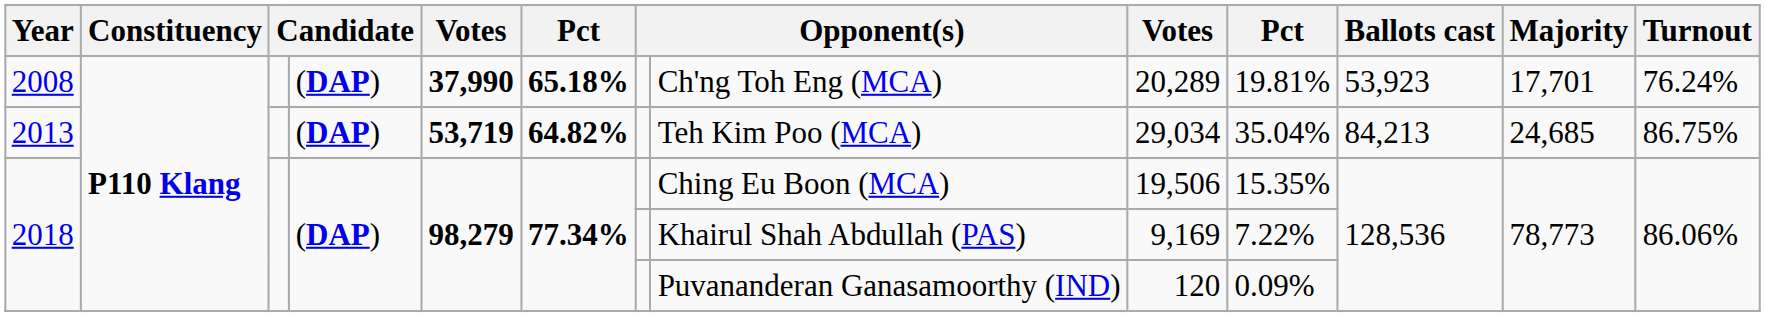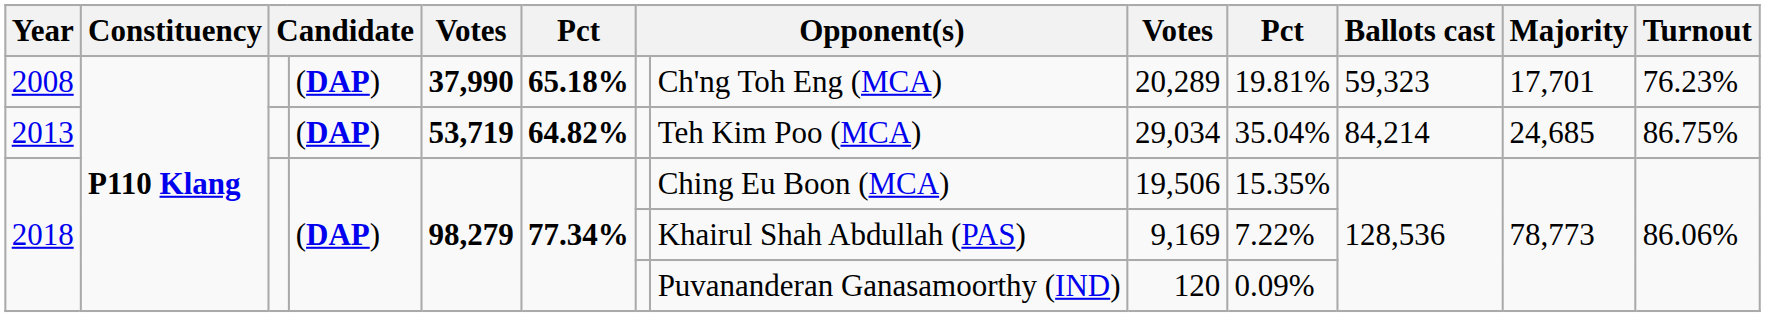 <table class="wikitable" style="margin:0.5em ; font-size:95%">
 <tr>
 <th>Year</th>
 <th>Constituency</th>
 <th colspan=2>Candidate</th>
 <th>Votes</th>
 <th>Pct</th>
 <th colspan=2>Opponent(s)</th>
 <th>Votes</th>
 <th>Pct</th>
 <th>Ballots cast</th>
 <th>Majority</th>
 <th>Turnout</th>
 </tr>
 <tr>
 <td><a href='#'>2008</a></td>
 <td rowspan=5><strong>P110 <a href='#'>Klang</a></strong></td>
 <td></td>
 <td> (<a href='#'><strong>DAP</strong></a>)</td>
 <td align="right"><strong>37,990</strong></td>
 <td><strong>65.18%</strong></td>
 <td></td>
 <td>Ch'ng Toh Eng (<a href='#'>MCA</a>)</td>
 <td align="right">20,289</td>
 <td>19.81%</td>
-<td>53,923</td>
+<td>59,323</td>
 <td>17,701</td>
-<td>76.24%</td>
+<td>76.23%</td>
 </tr>
 <tr>
 <td><a href='#'>2013</a></td>
 <td></td>
 <td> (<a href='#'><strong>DAP</strong></a>)</td>
 <td align="right"><strong>53,719</strong></td>
 <td><strong>64.82%</strong></td>
 <td></td>
 <td>Teh Kim Poo (<a href='#'>MCA</a>)</td>
 <td align="right">29,034</td>
 <td>35.04%</td>
-<td>84,213</td>
+<td>84,214</td>
 <td>24,685</td>
 <td>86.75%</td>
 </tr>
 <tr>
 <td rowspan=3><a href='#'>2018</a></td>
 <td rowspan=3 ></td>
 <td rowspan=3> (<a href='#'><strong>DAP</strong></a>)</td>
 <td rowspan=3 align="right"><strong>98,279</strong></td>
 <td rowspan=3><strong>77.34%</strong></td>
 <td></td>
 <td>Ching Eu Boon (<a href='#'>MCA</a>)</td>
 <td align="right">19,506</td>
 <td>15.35%</td>
 <td rowspan=3>128,536</td>
 <td rowspan=3>78,773</td>
 <td rowspan=3>86.06%</td>
 </tr>
 <tr>
 <td></td>
 <td>Khairul Shah Abdullah (<a href='#'>PAS</a>)</td>
 <td align="right">9,169</td>
 <td>7.22%</td>
 </tr>
 <tr>
 <td></td>
 <td>Puvananderan Ganasamoorthy (<a href='#'>IND</a>)</td>
 <td align="right">120</td>
 <td>0.09%</td>
 </tr>
 </table>
